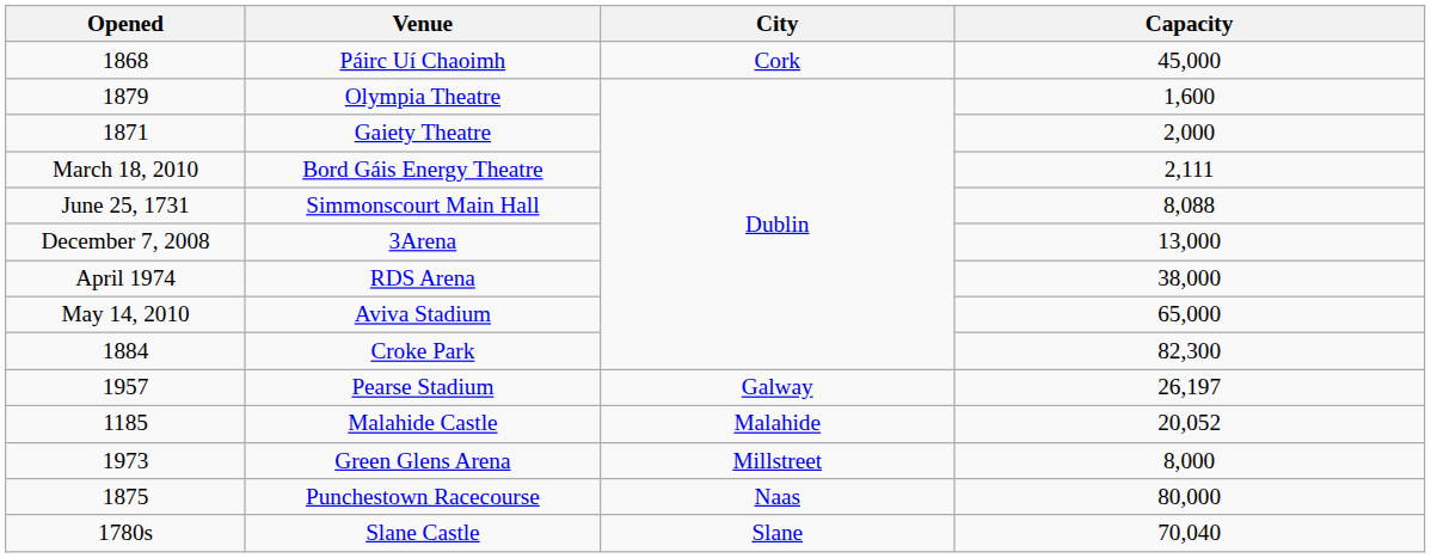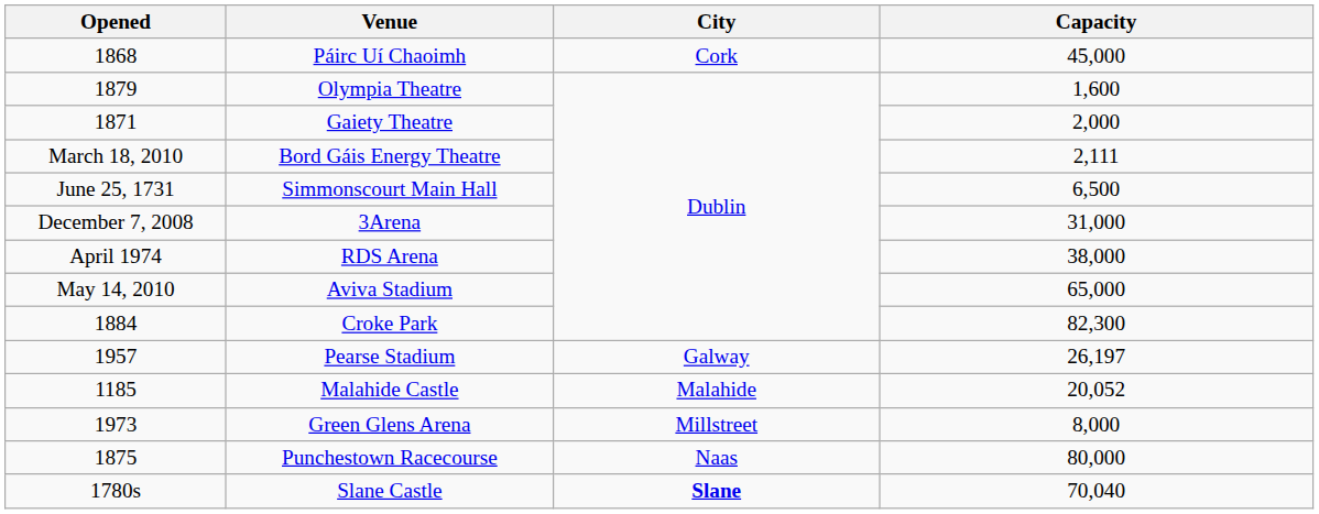 <table class="sortable wikitable" style="text-align:center;">
 <tr>
 <th scope="col" style="width:10em;">Opened</th>
 <th scope="col" style="width:15em;">Venue</th>
 <th scope="col" style="width:15em;">City</th>
 <th scope="col" style="width:20em;">Capacity</th>
 </tr>
 <tr>
 <td>1868</td>
 <td><a href='#'>Páirc Uí Chaoimh</a></td>
 <td><a href='#'>Cork</a></td>
 <td>45,000</td>
 </tr>
 <tr>
 <td>1879</td>
 <td><a href='#'>Olympia Theatre</a></td>
 <td rowspan="8"><a href='#'>Dublin</a></td>
 <td>1,600</td>
 </tr>
 <tr>
 <td>1871</td>
 <td><a href='#'>Gaiety Theatre</a></td>
 <td>2,000</td>
 </tr>
 <tr>
 <td>March 18, 2010</td>
 <td><a href='#'>Bord Gáis Energy Theatre</a></td>
 <td>2,111</td>
 </tr>
 <tr>
 <td>June 25, 1731</td>
 <td><a href='#'>Simmonscourt Main Hall</a></td>
-<td>8,088</td>
+<td>6,500</td>
 </tr>
 <tr>
 <td>December 7, 2008</td>
 <td><a href='#'>3Arena</a></td>
-<td>13,000</td>
+<td>31,000</td>
 </tr>
 <tr>
 <td>April 1974</td>
 <td><a href='#'>RDS Arena</a></td>
 <td>38,000</td>
 </tr>
 <tr>
 <td>May 14, 2010</td>
 <td><a href='#'>Aviva Stadium</a></td>
 <td>65,000</td>
 </tr>
 <tr>
 <td>1884</td>
 <td><a href='#'>Croke Park</a></td>
 <td>82,300</td>
 </tr>
 <tr>
 <td>1957</td>
 <td><a href='#'>Pearse Stadium</a></td>
 <td><a href='#'>Galway</a></td>
 <td>26,197</td>
 </tr>
 <tr>
 <td>1185</td>
 <td><a href='#'>Malahide Castle</a></td>
 <td><a href='#'>Malahide</a></td>
 <td>20,052</td>
 </tr>
 <tr>
 <td>1973</td>
 <td><a href='#'>Green Glens Arena</a></td>
 <td><a href='#'>Millstreet</a></td>
 <td>8,000</td>
 </tr>
 <tr>
 <td>1875</td>
 <td><a href='#'>Punchestown Racecourse</a></td>
 <td><a href='#'>Naas</a></td>
 <td>80,000</td>
 </tr>
 <tr>
 <td>1780s</td>
 <td><a href='#'>Slane Castle</a></td>
-<td><a href='#'>Slane</a></td>
+<td><strong><a href='#'>Slane</a></strong></td>
 <td>70,040</td>
 </tr>
 </table>
